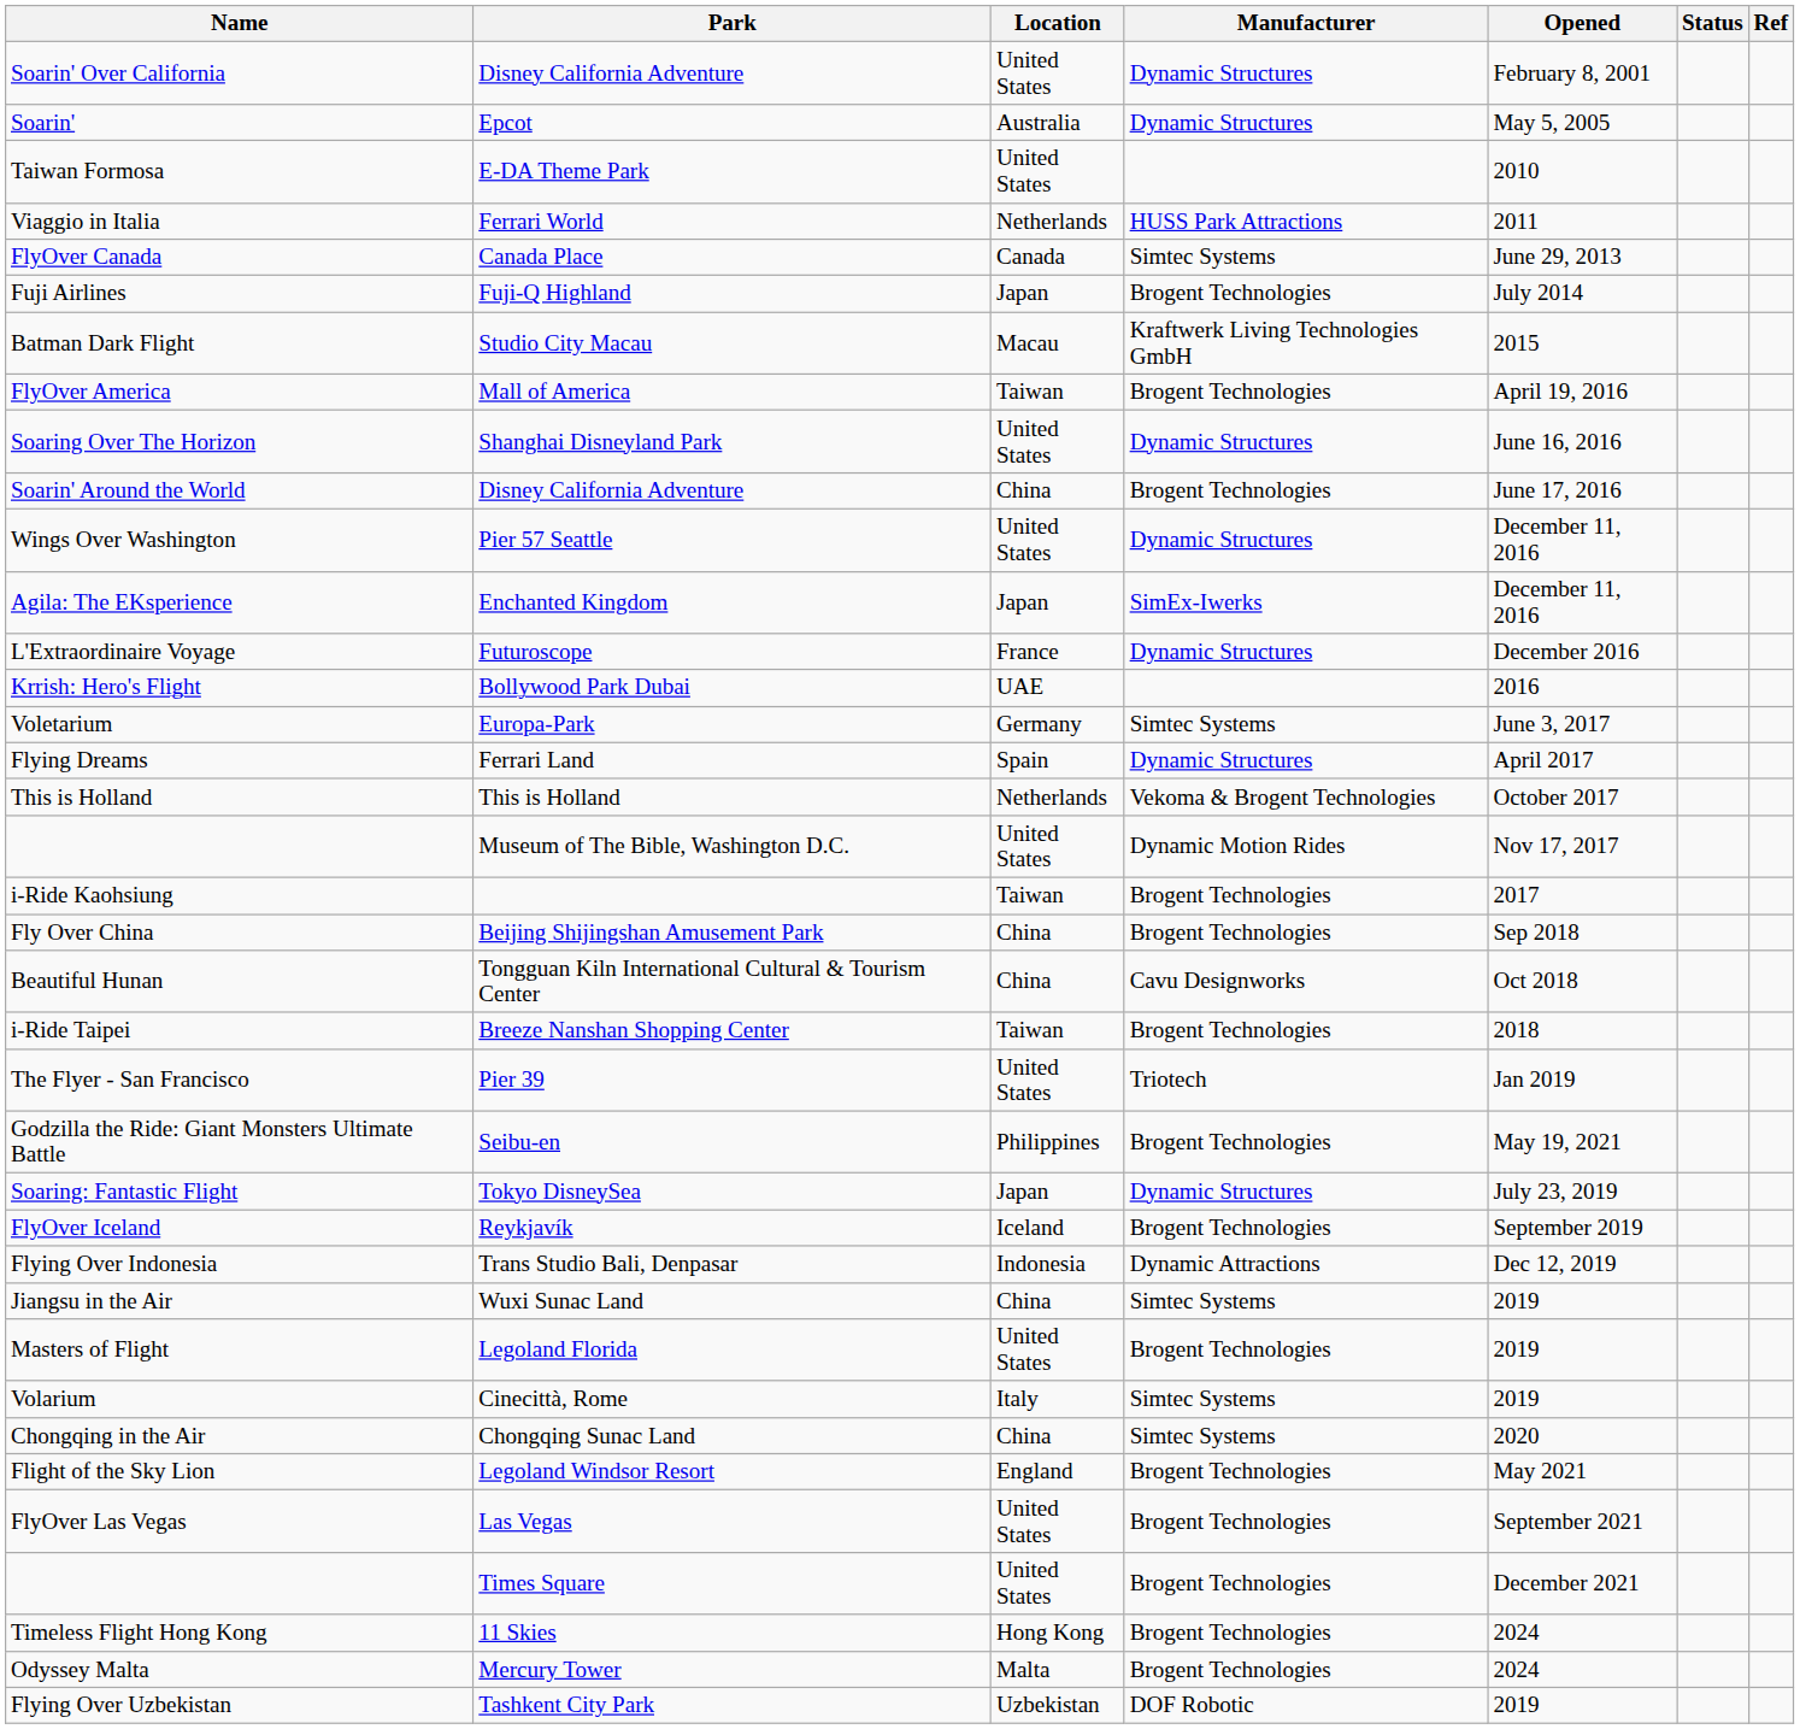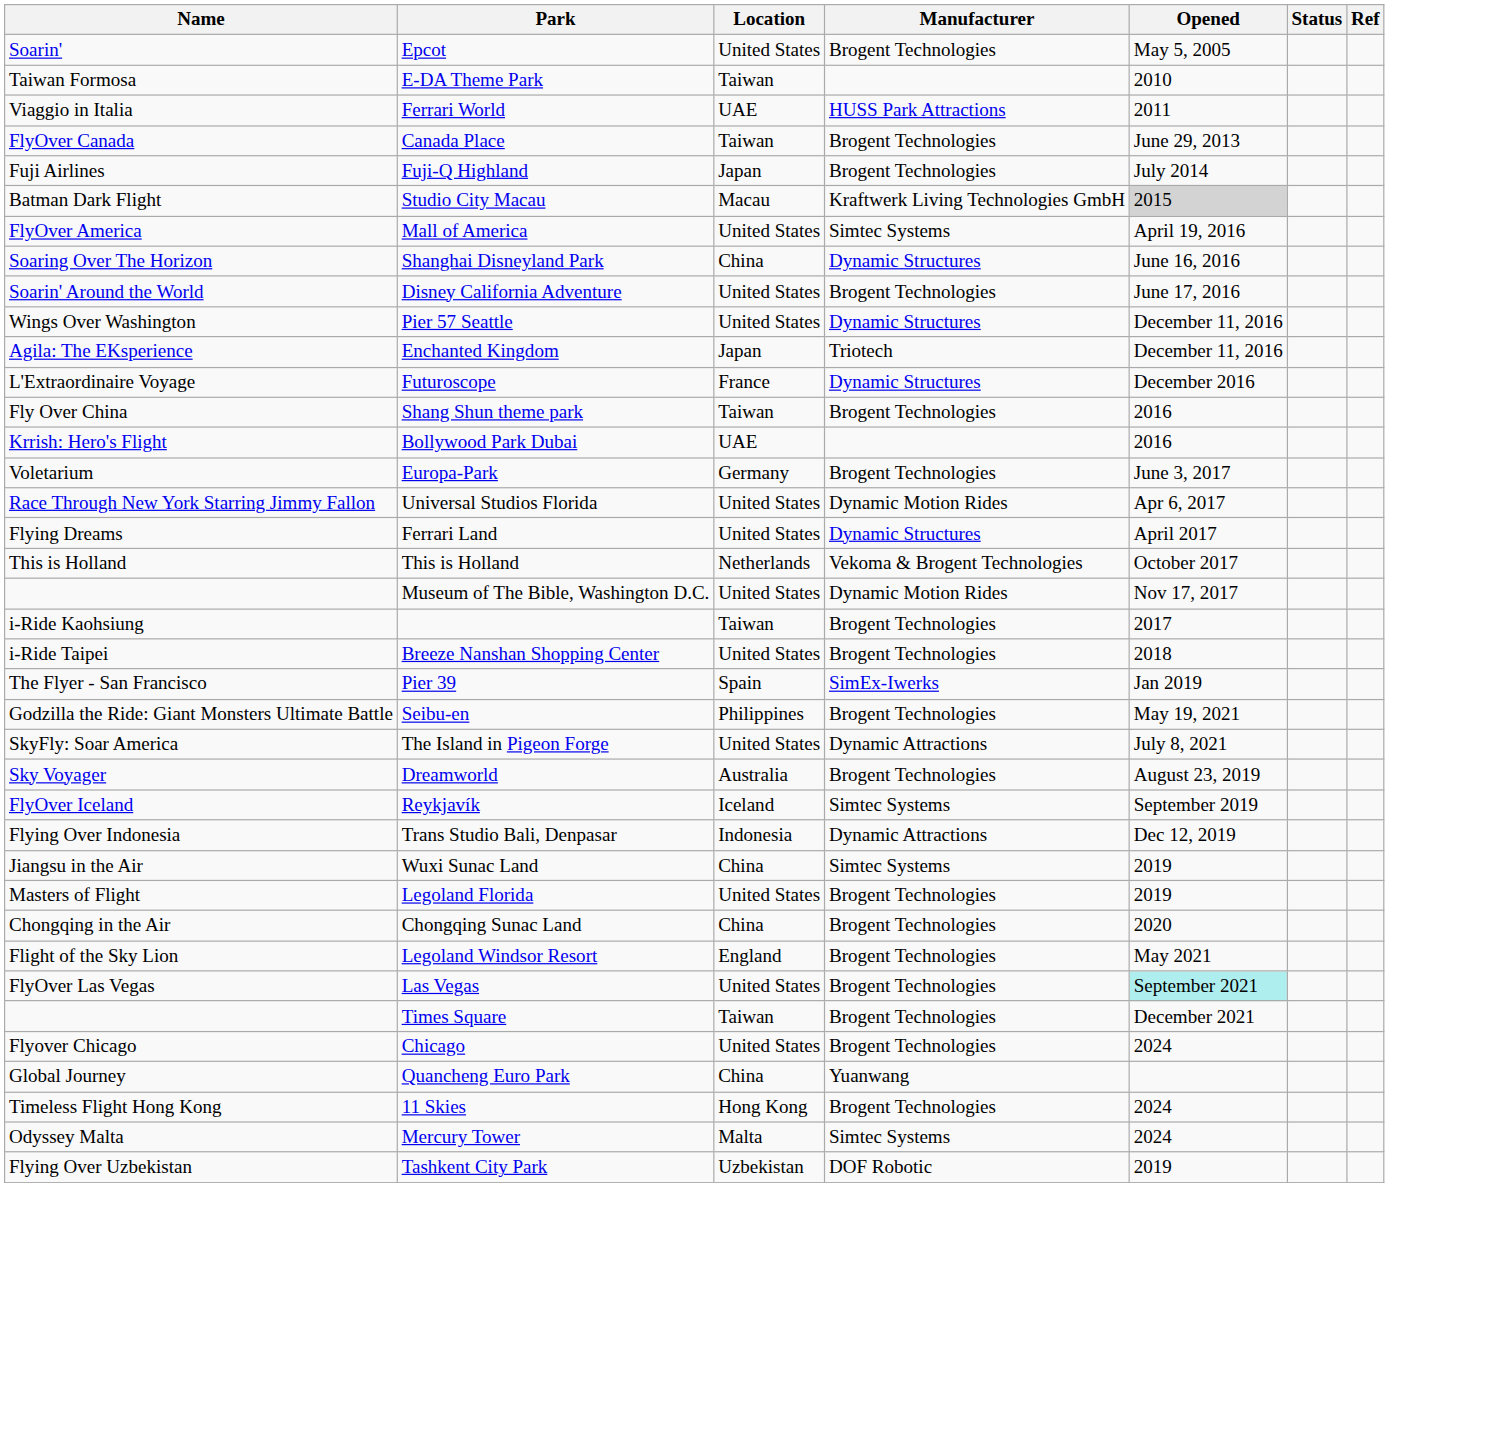 <table class="wikitable sortable">
 <tr>
 <th>Name</th>
 <th>Park</th>
 <th>Location</th>
 <th>Manufacturer</th>
 <th>Opened</th>
 <th>Status</th>
 <th class="unsortable">Ref</th>
 </tr>
 <tr>
-<td><a href='#'>Soarin' Over California</a></td>
-<td><a href='#'>Disney California Adventure</a></td>
-<td>United States</td>
-<td><a href='#'>Dynamic Structures</a></td>
-<td>February 8, 2001</td>
-<td></td>
-<td></td>
-</tr>
-<tr>
 <td><a href='#'>Soarin'</a></td>
 <td><a href='#'>Epcot</a></td>
-<td>Australia</td>
-<td><a href='#'>Dynamic Structures</a></td>
+<td>United States</td>
+<td>Brogent Technologies</td>
 <td>May 5, 2005</td>
 <td></td>
 <td></td>
 </tr>
 <tr>
 <td>Taiwan Formosa</td>
 <td><a href='#'>E-DA Theme Park</a></td>
-<td>United States</td>
+<td>Taiwan</td>
 <td></td>
 <td>2010</td>
 <td></td>
 <td></td>
 </tr>
 <tr>
 <td>Viaggio in Italia</td>
 <td><a href='#'>Ferrari World</a></td>
-<td>Netherlands</td>
+<td>UAE</td>
 <td><a href='#'>HUSS Park Attractions</a></td>
 <td>2011</td>
 <td></td>
 <td></td>
 </tr>
 <tr>
 <td><a href='#'>FlyOver Canada</a></td>
 <td><a href='#'>Canada Place</a></td>
-<td>Canada</td>
-<td>Simtec Systems</td>
+<td>Taiwan</td>
+<td>Brogent Technologies</td>
 <td>June 29, 2013</td>
 <td></td>
 <td></td>
 </tr>
 <tr>
 <td>Fuji Airlines</td>
 <td><a href='#'>Fuji-Q Highland</a></td>
 <td>Japan</td>
 <td>Brogent Technologies</td>
 <td>July 2014</td>
 <td></td>
 <td></td>
 </tr>
 <tr>
 <td>Batman Dark Flight</td>
 <td><a href='#'>Studio City Macau</a></td>
 <td>Macau</td>
 <td>Kraftwerk Living Technologies GmbH</td>
-<td>2015</td>
+<td style="background: lightgrey;">2015</td>
 <td></td>
 <td></td>
 </tr>
 <tr>
 <td><a href='#'>FlyOver America</a></td>
 <td><a href='#'>Mall of America</a></td>
-<td>Taiwan</td>
-<td>Brogent Technologies</td>
+<td>United States</td>
+<td>Simtec Systems</td>
 <td>April 19, 2016</td>
 <td></td>
 <td></td>
 </tr>
 <tr>
 <td><a href='#'>Soaring Over The Horizon</a></td>
 <td><a href='#'>Shanghai Disneyland Park</a></td>
-<td>United States</td>
+<td>China</td>
 <td><a href='#'>Dynamic Structures</a></td>
 <td>June 16, 2016</td>
 <td></td>
 <td></td>
 </tr>
 <tr>
 <td><a href='#'>Soarin' Around the World</a></td>
 <td><a href='#'>Disney California Adventure</a></td>
-<td>China</td>
+<td>United States</td>
 <td>Brogent Technologies</td>
 <td>June 17, 2016</td>
 <td></td>
 <td></td>
 </tr>
 <tr>
 <td>Wings Over Washington</td>
 <td><a href='#'>Pier 57 Seattle</a></td>
 <td>United States</td>
 <td><a href='#'>Dynamic Structures</a></td>
 <td>December 11, 2016</td>
 <td></td>
 <td></td>
 </tr>
 <tr>
 <td><a href='#'>Agila: The EKsperience</a></td>
 <td><a href='#'>Enchanted Kingdom</a></td>
 <td>Japan</td>
-<td><a href='#'>SimEx-Iwerks</a></td>
+<td>Triotech</td>
 <td>December 11, 2016</td>
 <td></td>
 <td></td>
 </tr>
 <tr>
 <td>L'Extraordinaire Voyage</td>
 <td><a href='#'>Futuroscope</a></td>
 <td>France</td>
 <td><a href='#'>Dynamic Structures</a></td>
 <td>December 2016</td>
+<td></td>
+<td></td>
+</tr>
+<tr>
+<td>Fly Over China</td>
+<td><a href='#'>Shang Shun theme park</a></td>
+<td>Taiwan</td>
+<td>Brogent Technologies</td>
+<td>2016</td>
 <td></td>
 <td></td>
 </tr>
 <tr>
 <td><a href='#'>Krrish: Hero's Flight</a></td>
 <td><a href='#'>Bollywood Park Dubai</a></td>
 <td>UAE</td>
 <td></td>
 <td>2016</td>
 <td></td>
 <td></td>
 </tr>
 <tr>
 <td>Voletarium</td>
 <td><a href='#'>Europa-Park</a></td>
 <td>Germany</td>
-<td>Simtec Systems</td>
+<td>Brogent Technologies</td>
 <td>June 3, 2017</td>
+<td></td>
+<td></td>
+</tr>
+<tr>
+<td><a href='#'>Race Through New York Starring Jimmy Fallon</a></td>
+<td>Universal Studios Florida</td>
+<td>United States</td>
+<td>Dynamic Motion Rides</td>
+<td>Apr 6, 2017</td>
 <td></td>
 <td></td>
 </tr>
 <tr>
 <td>Flying Dreams</td>
 <td>Ferrari Land</td>
-<td>Spain</td>
+<td>United States</td>
 <td><a href='#'>Dynamic Structures</a></td>
 <td>April 2017</td>
 <td></td>
 <td></td>
 </tr>
 <tr>
 <td>This is Holland</td>
 <td>This is Holland</td>
 <td>Netherlands</td>
 <td>Vekoma & Brogent Technologies</td>
 <td>October 2017</td>
 <td></td>
 <td></td>
 </tr>
 <tr>
 <td></td>
 <td>Museum of The Bible, Washington D.C.</td>
 <td>United States</td>
 <td>Dynamic Motion Rides</td>
 <td>Nov 17, 2017</td>
 <td></td>
 <td></td>
 </tr>
 <tr>
 <td>i-Ride Kaohsiung</td>
 <td></td>
 <td>Taiwan</td>
 <td>Brogent Technologies</td>
 <td>2017</td>
 <td></td>
 <td></td>
 </tr>
 <tr>
-<td>Fly Over China</td>
-<td><a href='#'>Beijing Shijingshan Amusement Park</a></td>
-<td>China</td>
-<td>Brogent Technologies</td>
-<td>Sep 2018</td>
-<td></td>
-<td></td>
-</tr>
-<tr>
-<td>Beautiful Hunan</td>
-<td>Tongguan Kiln International Cultural & Tourism Center</td>
-<td>China</td>
-<td>Cavu Designworks</td>
-<td>Oct 2018</td>
-<td></td>
-<td></td>
-</tr>
-<tr>
 <td>i-Ride Taipei</td>
 <td><a href='#'>Breeze Nanshan Shopping Center</a></td>
-<td>Taiwan</td>
+<td>United States</td>
 <td>Brogent Technologies</td>
 <td>2018</td>
 <td></td>
 <td></td>
 </tr>
 <tr>
 <td>The Flyer - San Francisco</td>
 <td><a href='#'>Pier 39</a></td>
-<td>United States</td>
-<td>Triotech</td>
+<td>Spain</td>
+<td><a href='#'>SimEx-Iwerks</a></td>
 <td>Jan 2019</td>
 <td></td>
 <td></td>
 </tr>
 <tr>
 <td>Godzilla the Ride: Giant Monsters Ultimate Battle</td>
 <td><a href='#'>Seibu-en</a></td>
 <td>Philippines</td>
 <td>Brogent Technologies</td>
 <td>May 19, 2021</td>
 <td></td>
 <td></td>
 </tr>
 <tr>
-<td><a href='#'>Soaring: Fantastic Flight</a></td>
-<td><a href='#'>Tokyo DisneySea</a></td>
-<td>Japan</td>
-<td><a href='#'>Dynamic Structures</a></td>
-<td>July 23, 2019</td>
+<td>SkyFly: Soar America</td>
+<td>The Island in <a href='#'>Pigeon Forge</a></td>
+<td>United States</td>
+<td>Dynamic Attractions</td>
+<td>July 8, 2021</td>
+<td></td>
+<td></td>
+</tr>
+<tr>
+<td><a href='#'>Sky Voyager</a></td>
+<td><a href='#'>Dreamworld</a></td>
+<td>Australia</td>
+<td>Brogent Technologies</td>
+<td>August 23, 2019</td>
 <td></td>
 <td></td>
 </tr>
 <tr>
 <td><a href='#'>FlyOver Iceland</a></td>
 <td><a href='#'>Reykjavík</a></td>
 <td>Iceland</td>
-<td>Brogent Technologies</td>
+<td>Simtec Systems</td>
 <td>September 2019</td>
 <td></td>
 <td></td>
 </tr>
 <tr>
 <td>Flying Over Indonesia</td>
 <td>Trans Studio Bali, Denpasar</td>
 <td>Indonesia</td>
 <td>Dynamic Attractions</td>
 <td>Dec 12, 2019</td>
 <td></td>
 <td></td>
 </tr>
 <tr>
 <td>Jiangsu in the Air</td>
 <td>Wuxi Sunac Land</td>
 <td>China</td>
 <td>Simtec Systems</td>
 <td>2019</td>
 <td></td>
 <td></td>
 </tr>
 <tr>
 <td>Masters of Flight</td>
 <td><a href='#'>Legoland Florida</a></td>
 <td>United States</td>
 <td>Brogent Technologies</td>
 <td>2019</td>
 <td></td>
 <td></td>
 </tr>
 <tr>
-<td>Volarium</td>
-<td>Cinecittà, Rome</td>
-<td>Italy</td>
-<td>Simtec Systems</td>
-<td>2019</td>
-<td></td>
-<td></td>
-</tr>
-<tr>
 <td>Chongqing in the Air</td>
 <td>Chongqing Sunac Land</td>
 <td>China</td>
-<td>Simtec Systems</td>
+<td>Brogent Technologies</td>
 <td>2020</td>
 <td></td>
 <td></td>
 </tr>
 <tr>
 <td>Flight of the Sky Lion</td>
 <td><a href='#'>Legoland Windsor Resort</a></td>
 <td>England</td>
 <td>Brogent Technologies</td>
 <td>May 2021</td>
 <td></td>
 <td></td>
 </tr>
 <tr>
 <td>FlyOver Las Vegas</td>
 <td><a href='#'>Las Vegas</a></td>
 <td>United States</td>
 <td>Brogent Technologies</td>
-<td>September 2021</td>
+<td style="background: paleturquoise;">September 2021</td>
 <td></td>
 <td></td>
 </tr>
 <tr>
 <td></td>
 <td><a href='#'>Times Square</a></td>
+<td>Taiwan</td>
+<td>Brogent Technologies</td>
+<td>December 2021</td>
+<td></td>
+<td></td>
+</tr>
+<tr>
+<td>Flyover Chicago</td>
+<td><a href='#'>Chicago</a></td>
 <td>United States</td>
 <td>Brogent Technologies</td>
-<td>December 2021</td>
+<td>2024</td>
+<td></td>
+<td></td>
+</tr>
+<tr>
+<td>Global Journey</td>
+<td><a href='#'>Quancheng Euro Park</a></td>
+<td>China</td>
+<td>Yuanwang</td>
+<td></td>
 <td></td>
 <td></td>
 </tr>
 <tr>
 <td>Timeless Flight Hong Kong</td>
 <td><a href='#'>11 Skies</a></td>
 <td>Hong Kong</td>
 <td>Brogent Technologies</td>
 <td>2024</td>
 <td></td>
 <td></td>
 </tr>
 <tr>
 <td>Odyssey Malta</td>
 <td><a href='#'>Mercury Tower</a></td>
 <td>Malta</td>
-<td>Brogent Technologies</td>
+<td>Simtec Systems</td>
 <td>2024</td>
 <td></td>
 <td></td>
 </tr>
 <tr>
 <td>Flying Over Uzbekistan</td>
 <td><a href='#'>Tashkent City Park</a></td>
 <td>Uzbekistan</td>
 <td>DOF Robotic</td>
 <td>2019</td>
 <td></td>
 <td></td>
 </tr>
 </table>
